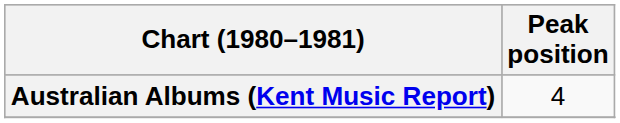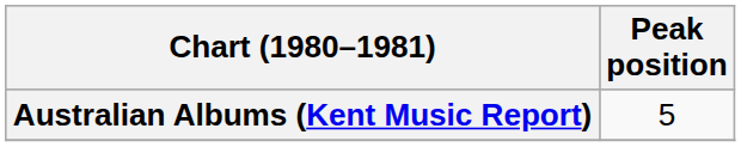 <table class="wikitable sortable plainrowheaders" style="text-align:center">
 <tr>
 <th scope="col">Chart (1980–1981)</th>
 <th scope="col">Peak<br> position</th>
 </tr>
 <tr>
 <th scope="row">Australian Albums (<a href='#'>Kent Music Report</a>)</th>
-<td>4</td>
+<td>5</td>
 </tr>
 <tr>
 </tr>
 <tr>
 </tr>
 <tr>
 </tr>
 <tr>
 </tr>
 <tr>
 </tr>
 <tr>
 </tr>
 <tr>
 </tr>
 <tr>
 </tr>
 </table>
